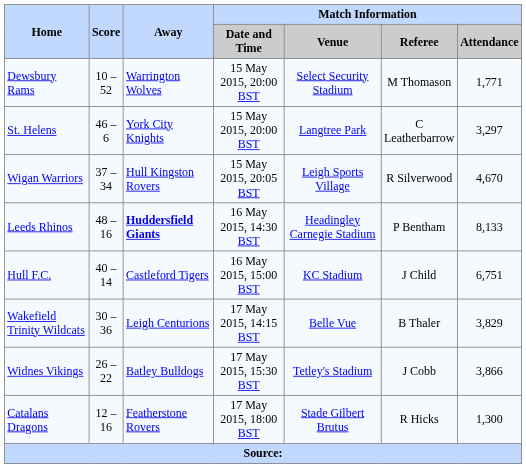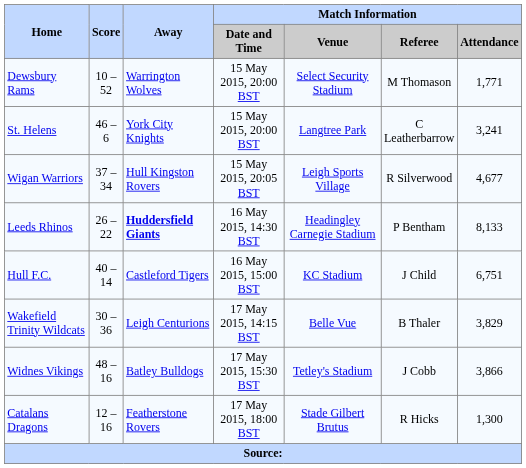 <table border=1 style="border-collapse:collapse; font-size:90%; text-align:center;" cellpadding=3 cellspacing=0 width=100%>
 <tr bgcolor=#C1D8FF>
 <th rowspan=2 width=19%>Home</th>
 <th rowspan=2 width=6%>Score</th>
 <th rowspan=2 width=19%>Away</th>
 <th colspan=6>Match Information</th>
 </tr>
 <tr bgcolor=#CCCCCC>
 <th width=17%>Date and Time</th>
 <th width=22%>Venue</th>
 <th width=10%>Referee</th>
 <th width=7%>Attendance</th>
 </tr>
 <tr bgcolor=#F5FAFF>
 <td align=left> <a href='#'>Dewsbury Rams</a></td>
 <td>10 – 52</td>
 <td align=left> <a href='#'>Warrington Wolves</a></td>
 <td>15 May 2015, 20:00 <a href='#'>BST</a></td>
 <td><a href='#'>Select Security Stadium</a></td>
 <td>M Thomason</td>
 <td>1,771</td>
 </tr>
 <tr bgcolor=#F5FAFF>
 <td align=left> <a href='#'>St. Helens</a></td>
 <td>46 – 6</td>
 <td align=left> <a href='#'>York City Knights</a></td>
 <td>15 May 2015, 20:00 <a href='#'>BST</a></td>
 <td><a href='#'>Langtree Park</a></td>
 <td>C Leatherbarrow</td>
-<td>3,297</td>
+<td>3,241</td>
 </tr>
 <tr bgcolor=#F5FAFF>
 <td align=left> <a href='#'>Wigan Warriors</a></td>
 <td>37 – 34</td>
 <td align=left> <a href='#'>Hull Kingston Rovers</a></td>
 <td>15 May 2015, 20:05 <a href='#'>BST</a></td>
 <td><a href='#'>Leigh Sports Village</a></td>
 <td>R Silverwood</td>
-<td>4,670</td>
+<td>4,677</td>
 </tr>
 <tr bgcolor=#F5FAFF>
 <td align=left> <a href='#'>Leeds Rhinos</a></td>
-<td>48 – 16</td>
+<td>26 – 22</td>
 <td align=left><strong> <a href='#'>Huddersfield Giants</a></strong></td>
 <td>16 May 2015, 14:30 <a href='#'>BST</a></td>
 <td><a href='#'>Headingley Carnegie Stadium</a></td>
 <td>P Bentham</td>
 <td>8,133</td>
 </tr>
 <tr bgcolor=#F5FAFF>
 <td align=left> <a href='#'>Hull F.C.</a></td>
 <td>40 – 14</td>
 <td align=left> <a href='#'>Castleford Tigers</a></td>
 <td>16 May 2015, 15:00 <a href='#'>BST</a></td>
 <td><a href='#'>KC Stadium</a></td>
 <td>J Child</td>
 <td>6,751</td>
 </tr>
 <tr bgcolor=#F5FAFF>
 <td align=left> <a href='#'>Wakefield Trinity Wildcats</a></td>
 <td>30 – 36</td>
 <td align=left> <a href='#'>Leigh Centurions</a></td>
 <td>17 May 2015, 14:15 <a href='#'>BST</a></td>
 <td><a href='#'>Belle Vue</a></td>
 <td>B Thaler</td>
 <td>3,829</td>
 </tr>
 <tr bgcolor=#F5FAFF>
 <td align=left> <a href='#'>Widnes Vikings</a></td>
-<td>26 – 22</td>
+<td>48 – 16</td>
 <td align=left> <a href='#'>Batley Bulldogs</a></td>
 <td>17 May 2015, 15:30 <a href='#'>BST</a></td>
 <td><a href='#'>Tetley's Stadium</a></td>
 <td>J Cobb</td>
 <td>3,866</td>
 </tr>
 <tr bgcolor=#F5FAFF>
 <td align=left> <a href='#'>Catalans Dragons</a></td>
 <td>12 – 16</td>
 <td align=left> <a href='#'>Featherstone Rovers</a></td>
 <td>17 May 2015, 18:00 <a href='#'>BST</a></td>
 <td><a href='#'>Stade Gilbert Brutus</a></td>
 <td>R Hicks</td>
 <td>1,300</td>
 </tr>
 <tr style="background:#c1d8ff;">
 <th colspan=12>Source:</th>
 </tr>
 </table>
